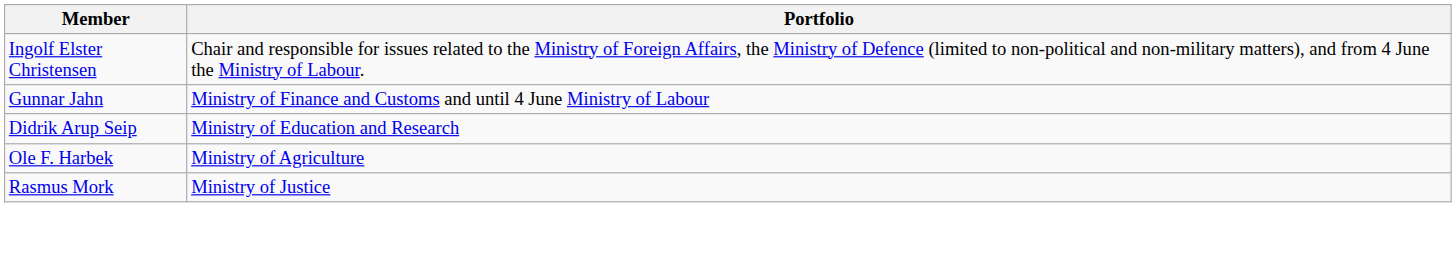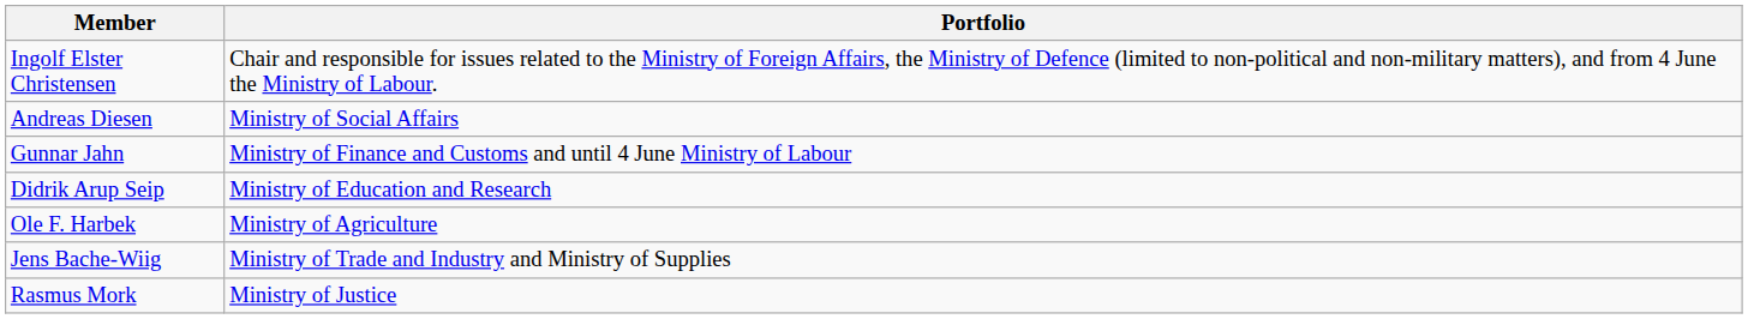 <table class=wikitable>
 <tr>
 <th>Member</th>
 <th>Portfolio</th>
 </tr>
 <tr>
 <td><a href='#'>Ingolf Elster Christensen</a></td>
 <td>Chair and responsible for issues related to the <a href='#'>Ministry of Foreign Affairs</a>, the <a href='#'>Ministry of Defence</a> (limited to non-political and non-military matters), and from 4 June the <a href='#'>Ministry of Labour</a>.</td>
+</tr>
+<tr>
+<td><a href='#'>Andreas Diesen</a></td>
+<td><a href='#'>Ministry of Social Affairs</a></td>
 </tr>
 <tr>
 <td><a href='#'>Gunnar Jahn</a></td>
 <td><a href='#'>Ministry of Finance and Customs</a> and until 4 June <a href='#'>Ministry of Labour</a></td>
 </tr>
 <tr>
 <td><a href='#'>Didrik Arup Seip</a></td>
 <td><a href='#'>Ministry of Education and Research</a></td>
 </tr>
 <tr>
 <td><a href='#'>Ole F. Harbek</a></td>
 <td><a href='#'>Ministry of Agriculture</a></td>
 </tr>
 <tr>
+<td><a href='#'>Jens Bache-Wiig</a></td>
+<td><a href='#'>Ministry of Trade and Industry</a> and Ministry of Supplies</td>
+</tr>
+<tr>
 <td><a href='#'>Rasmus Mork</a></td>
 <td><a href='#'>Ministry of Justice</a></td>
 </tr>
 </table>
